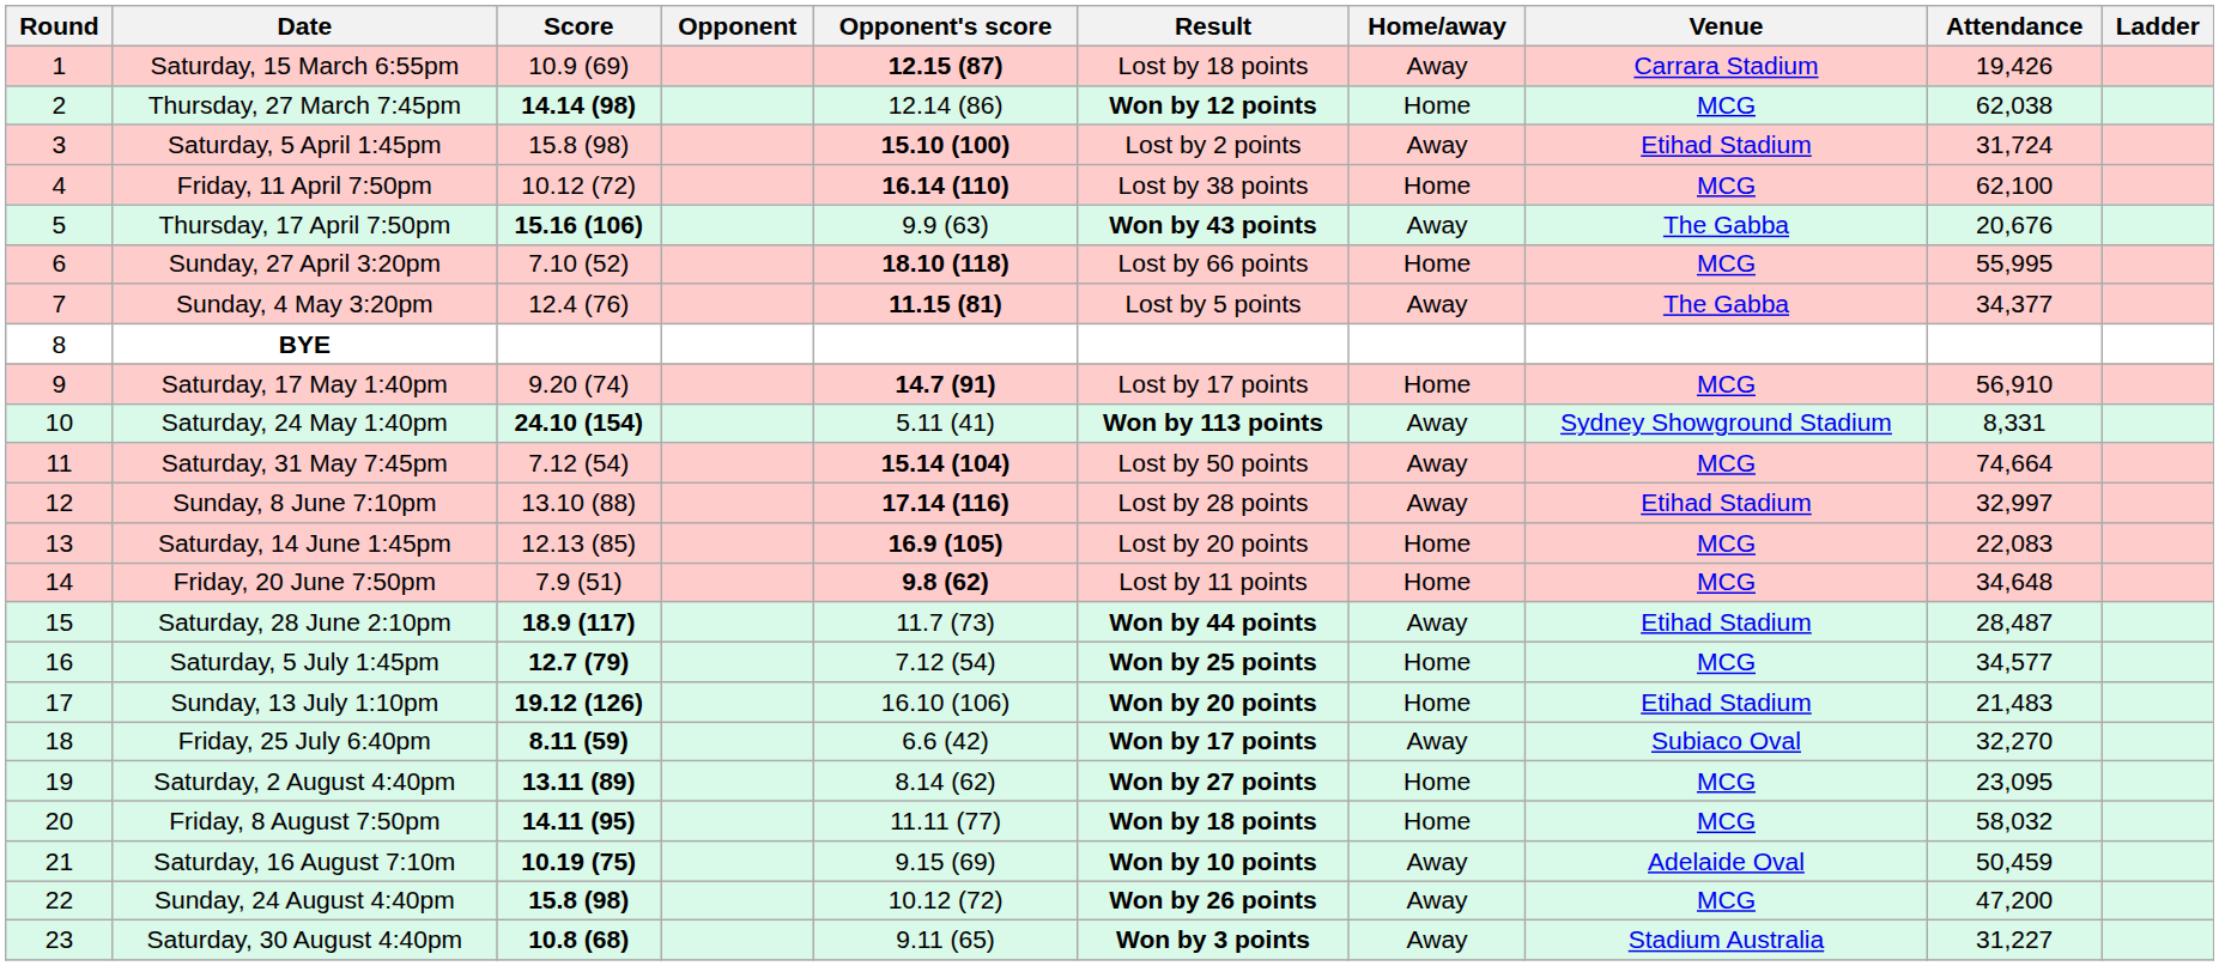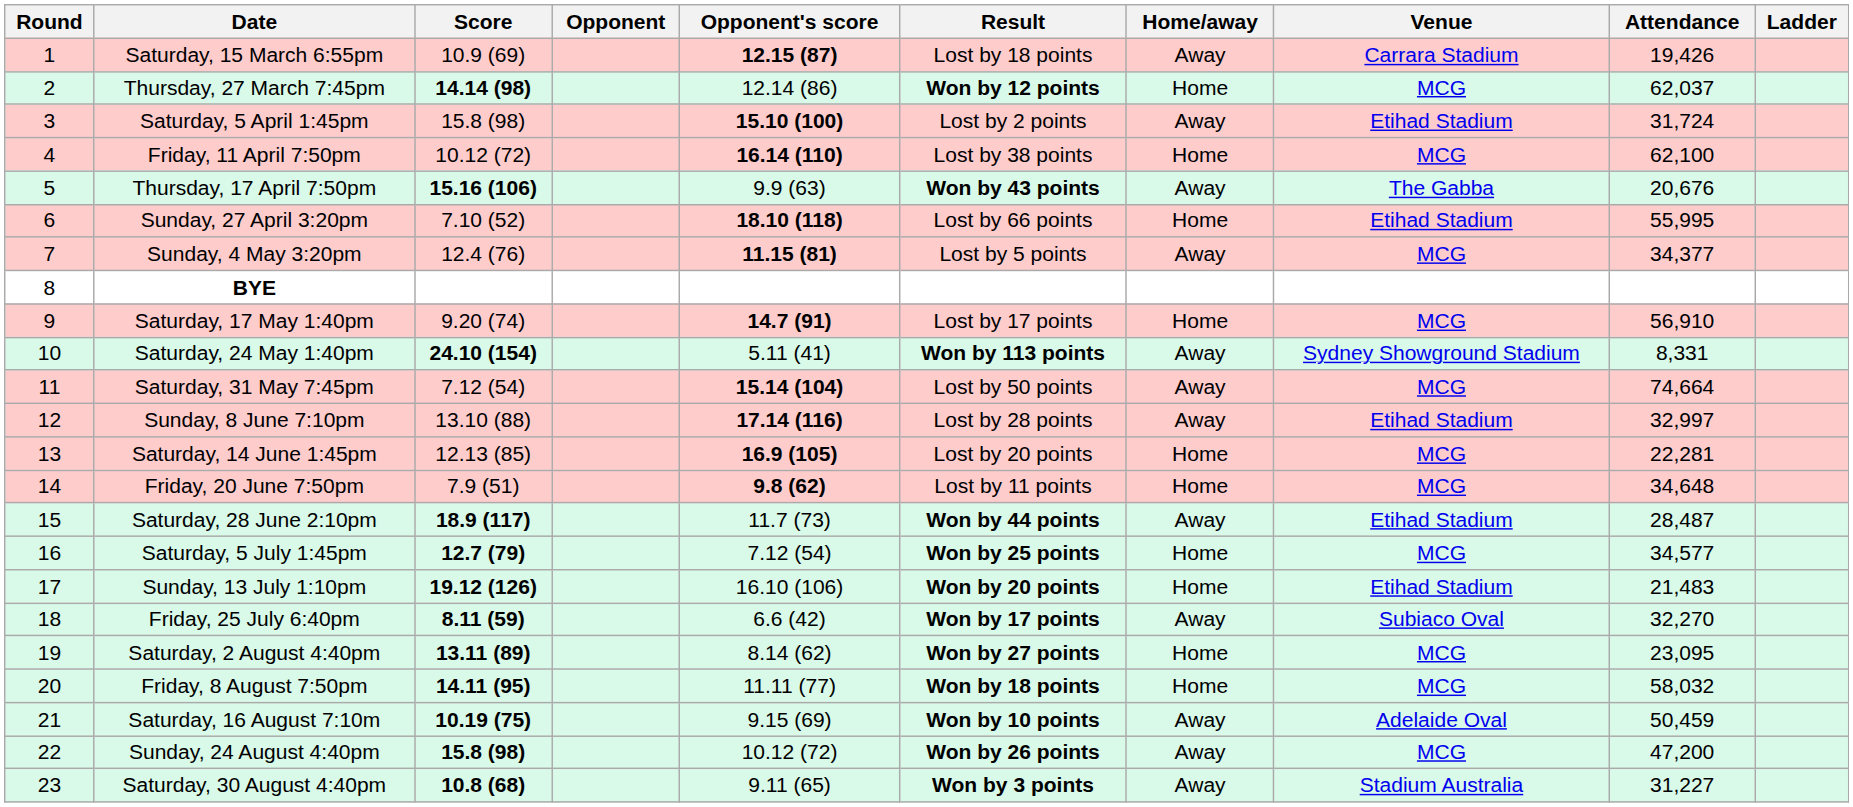 <table class="wikitable" style="font-size:90%; text-align:center; width: 100%; margin-left: auto; margin-right: auto;">
 <tr>
 <th>Round</th>
 <th>Date</th>
 <th>Score</th>
 <th>Opponent</th>
 <th>Opponent's score</th>
 <th>Result</th>
 <th>Home/away</th>
 <th>Venue</th>
 <th>Attendance</th>
 <th>Ladder</th>
 </tr>
 <tr style="background:#fcc;">
 <td>1</td>
 <td>Saturday, 15 March 6:55pm</td>
 <td>10.9 (69)</td>
 <td></td>
 <td><strong>12.15 (87)</strong></td>
 <td>Lost by 18 points</td>
 <td>Away</td>
 <td><a href='#'>Carrara Stadium</a></td>
 <td>19,426</td>
 <td></td>
 </tr>
 <tr style="background:#d9f9e9;">
 <td>2</td>
 <td>Thursday, 27 March 7:45pm</td>
 <td><strong>14.14 (98)</strong></td>
 <td></td>
 <td>12.14 (86)</td>
 <td><strong>Won by 12 points</strong></td>
 <td>Home</td>
 <td><a href='#'>MCG</a></td>
-<td>62,038</td>
+<td>62,037</td>
 <td></td>
 </tr>
 <tr style="background:#fcc;">
 <td>3</td>
 <td>Saturday, 5 April 1:45pm</td>
 <td>15.8 (98)</td>
 <td></td>
 <td><strong>15.10 (100)</strong></td>
 <td>Lost by 2 points</td>
 <td>Away</td>
 <td><a href='#'>Etihad Stadium</a></td>
 <td>31,724</td>
 <td></td>
 </tr>
 <tr style="background:#fcc;">
 <td>4</td>
 <td>Friday, 11 April 7:50pm</td>
 <td>10.12 (72)</td>
 <td></td>
 <td><strong>16.14 (110)</strong></td>
 <td>Lost by 38 points</td>
 <td>Home</td>
 <td><a href='#'>MCG</a></td>
 <td>62,100</td>
 <td></td>
 </tr>
 <tr style="background:#d9f9e9;">
 <td>5</td>
 <td>Thursday, 17 April 7:50pm</td>
 <td><strong>15.16 (106)</strong></td>
 <td></td>
 <td>9.9 (63)</td>
 <td><strong>Won by 43 points</strong></td>
 <td>Away</td>
 <td><a href='#'>The Gabba</a></td>
 <td>20,676</td>
 <td></td>
 </tr>
 <tr style="background:#fcc;">
 <td>6</td>
 <td>Sunday, 27 April 3:20pm</td>
 <td>7.10 (52)</td>
 <td></td>
 <td><strong>18.10 (118)</strong></td>
 <td>Lost by 66 points</td>
 <td>Home</td>
-<td><a href='#'>MCG</a></td>
+<td><a href='#'>Etihad Stadium</a></td>
 <td>55,995</td>
 <td></td>
 </tr>
 <tr style="background:#fcc;">
 <td>7</td>
 <td>Sunday, 4 May 3:20pm</td>
 <td>12.4 (76)</td>
 <td></td>
 <td><strong>11.15 (81)</strong></td>
 <td>Lost by 5 points</td>
 <td>Away</td>
-<td><a href='#'>The Gabba</a></td>
+<td><a href='#'>MCG</a></td>
 <td>34,377</td>
 <td></td>
 </tr>
 <tr style="background:#ffffff;">
 <td>8</td>
 <td><strong>BYE</strong></td>
 <td></td>
 <td></td>
 <td></td>
 <td></td>
 <td></td>
 <td></td>
 <td></td>
 <td></td>
 </tr>
 <tr style="background:#fcc;">
 <td>9</td>
 <td>Saturday, 17 May 1:40pm</td>
 <td>9.20 (74)</td>
 <td></td>
 <td><strong>14.7 (91)</strong></td>
 <td>Lost by 17 points</td>
 <td>Home</td>
 <td><a href='#'>MCG</a></td>
 <td>56,910</td>
 <td></td>
 </tr>
 <tr style="background:#d9f9e9;">
 <td>10</td>
 <td>Saturday, 24 May 1:40pm</td>
 <td><strong>24.10 (154)</strong></td>
 <td></td>
 <td>5.11 (41)</td>
 <td><strong>Won by 113 points</strong></td>
 <td>Away</td>
 <td><a href='#'>Sydney Showground Stadium</a></td>
 <td>8,331</td>
 <td></td>
 </tr>
 <tr style="background:#fcc;">
 <td>11</td>
 <td>Saturday, 31 May 7:45pm</td>
 <td>7.12 (54)</td>
 <td></td>
 <td><strong>15.14 (104)</strong></td>
 <td>Lost by 50 points</td>
 <td>Away</td>
 <td><a href='#'>MCG</a></td>
 <td>74,664</td>
 <td></td>
 </tr>
 <tr style="background:#fcc;">
 <td>12</td>
 <td>Sunday, 8 June 7:10pm</td>
 <td>13.10 (88)</td>
 <td></td>
 <td><strong>17.14 (116)</strong></td>
 <td>Lost by 28 points</td>
 <td>Away</td>
 <td><a href='#'>Etihad Stadium</a></td>
 <td>32,997</td>
 <td></td>
 </tr>
 <tr style="background:#fcc;">
 <td>13</td>
 <td>Saturday, 14 June 1:45pm</td>
 <td>12.13 (85)</td>
 <td></td>
 <td><strong>16.9 (105)</strong></td>
 <td>Lost by 20 points</td>
 <td>Home</td>
 <td><a href='#'>MCG</a></td>
-<td>22,083</td>
+<td>22,281</td>
 <td></td>
 </tr>
 <tr style="background:#fcc;">
 <td>14</td>
 <td>Friday, 20 June 7:50pm</td>
 <td>7.9 (51)</td>
 <td></td>
 <td><strong>9.8 (62)</strong></td>
 <td>Lost by 11 points</td>
 <td>Home</td>
 <td><a href='#'>MCG</a></td>
 <td>34,648</td>
 <td></td>
 </tr>
 <tr style="background:#d9f9e9;">
 <td>15</td>
 <td>Saturday, 28 June 2:10pm</td>
 <td><strong>18.9 (117)</strong></td>
 <td></td>
 <td>11.7 (73)</td>
 <td><strong>Won by 44 points</strong></td>
 <td>Away</td>
 <td><a href='#'>Etihad Stadium</a></td>
 <td>28,487</td>
 <td></td>
 </tr>
 <tr style="background:#d9f9e9;">
 <td>16</td>
 <td>Saturday, 5 July 1:45pm</td>
 <td><strong>12.7 (79)</strong></td>
 <td></td>
 <td>7.12 (54)</td>
 <td><strong>Won by 25 points</strong></td>
 <td>Home</td>
 <td><a href='#'>MCG</a></td>
 <td>34,577</td>
 <td></td>
 </tr>
 <tr style="background:#d9f9e9;">
 <td>17</td>
 <td>Sunday, 13 July 1:10pm</td>
 <td><strong>19.12 (126)</strong></td>
 <td></td>
 <td>16.10 (106)</td>
 <td><strong>Won by 20 points</strong></td>
 <td>Home</td>
 <td><a href='#'>Etihad Stadium</a></td>
 <td>21,483</td>
 <td></td>
 </tr>
 <tr style="background:#d9f9e9;">
 <td>18</td>
 <td>Friday, 25 July 6:40pm</td>
 <td><strong>8.11 (59)</strong></td>
 <td></td>
 <td>6.6 (42)</td>
 <td><strong>Won by 17 points</strong></td>
 <td>Away</td>
 <td><a href='#'>Subiaco Oval</a></td>
 <td>32,270</td>
 <td></td>
 </tr>
 <tr style="background:#d9f9e9;">
 <td>19</td>
 <td>Saturday, 2 August 4:40pm</td>
 <td><strong>13.11 (89)</strong></td>
 <td></td>
 <td>8.14 (62)</td>
 <td><strong>Won by 27 points</strong></td>
 <td>Home</td>
 <td><a href='#'>MCG</a></td>
 <td>23,095</td>
 <td></td>
 </tr>
 <tr style="background:#d9f9e9;">
 <td>20</td>
 <td>Friday, 8 August 7:50pm</td>
 <td><strong>14.11 (95)</strong></td>
 <td></td>
 <td>11.11 (77)</td>
 <td><strong>Won by 18 points</strong></td>
 <td>Home</td>
 <td><a href='#'>MCG</a></td>
 <td>58,032</td>
 <td></td>
 </tr>
 <tr style="background:#d9f9e9;">
 <td>21</td>
 <td>Saturday, 16 August 7:10m</td>
 <td><strong>10.19 (75)</strong></td>
 <td></td>
 <td>9.15 (69)</td>
 <td><strong>Won by 10 points</strong></td>
 <td>Away</td>
 <td><a href='#'>Adelaide Oval</a></td>
 <td>50,459</td>
 <td></td>
 </tr>
 <tr style="background:#d9f9e9;">
 <td>22</td>
 <td>Sunday, 24 August 4:40pm</td>
 <td><strong>15.8 (98)</strong></td>
 <td></td>
 <td>10.12 (72)</td>
 <td><strong>Won by 26 points</strong></td>
 <td>Away</td>
 <td><a href='#'>MCG</a></td>
 <td>47,200</td>
 <td></td>
 </tr>
 <tr style="background:#d9f9e9;">
 <td>23</td>
 <td>Saturday, 30 August 4:40pm</td>
 <td><strong>10.8 (68)</strong></td>
 <td></td>
 <td>9.11 (65)</td>
 <td><strong>Won by 3 points</strong></td>
 <td>Away</td>
 <td><a href='#'>Stadium Australia</a></td>
 <td>31,227</td>
 <td></td>
 </tr>
 </table>
